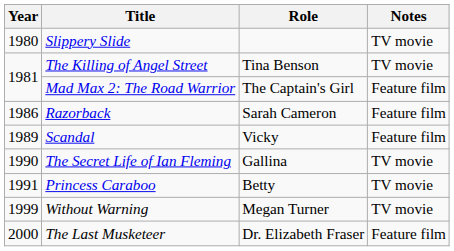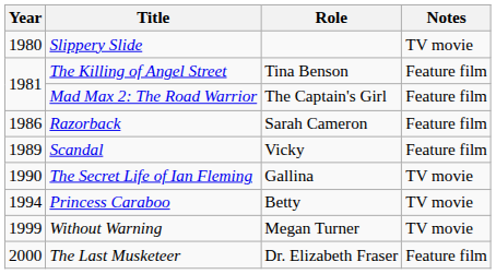 <table class="wikitable">
 <tr>
 <th>Year</th>
 <th>Title</th>
 <th>Role</th>
 <th>Notes</th>
 </tr>
 <tr>
 <td>1980</td>
 <td><em><a href='#'>Slippery Slide</a></em></td>
 <td></td>
 <td>TV movie</td>
 </tr>
 <tr>
 <td rowspan="2">1981</td>
 <td><em><a href='#'>The Killing of Angel Street</a></em></td>
 <td>Tina Benson</td>
-<td>TV movie</td>
+<td>Feature film</td>
 </tr>
 <tr>
 <td><em><a href='#'>Mad Max 2: The Road Warrior</a></em></td>
 <td>The Captain's Girl</td>
 <td>Feature film</td>
 </tr>
 <tr>
 <td>1986</td>
 <td><em><a href='#'>Razorback</a></em></td>
 <td>Sarah Cameron</td>
 <td>Feature film</td>
 </tr>
 <tr>
 <td>1989</td>
 <td><em><a href='#'>Scandal</a></em></td>
 <td>Vicky</td>
 <td>Feature film</td>
 </tr>
 <tr>
 <td>1990</td>
 <td><em><a href='#'>The Secret Life of Ian Fleming</a></em></td>
 <td>Gallina</td>
 <td>TV movie</td>
 </tr>
 <tr>
-<td>1991</td>
+<td>1994</td>
 <td><em><a href='#'>Princess Caraboo</a></em></td>
 <td>Betty</td>
 <td>TV movie</td>
 </tr>
 <tr>
 <td>1999</td>
 <td><em>Without Warning</em></td>
 <td>Megan Turner</td>
 <td>TV movie</td>
 </tr>
 <tr>
 <td>2000</td>
 <td><em>The Last Musketeer</em></td>
 <td>Dr. Elizabeth Fraser</td>
 <td>Feature film</td>
 </tr>
 </table>
